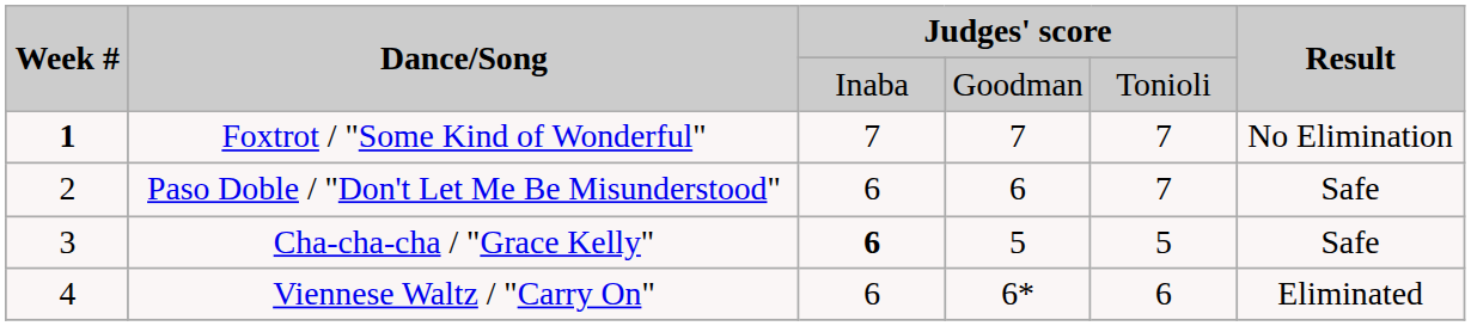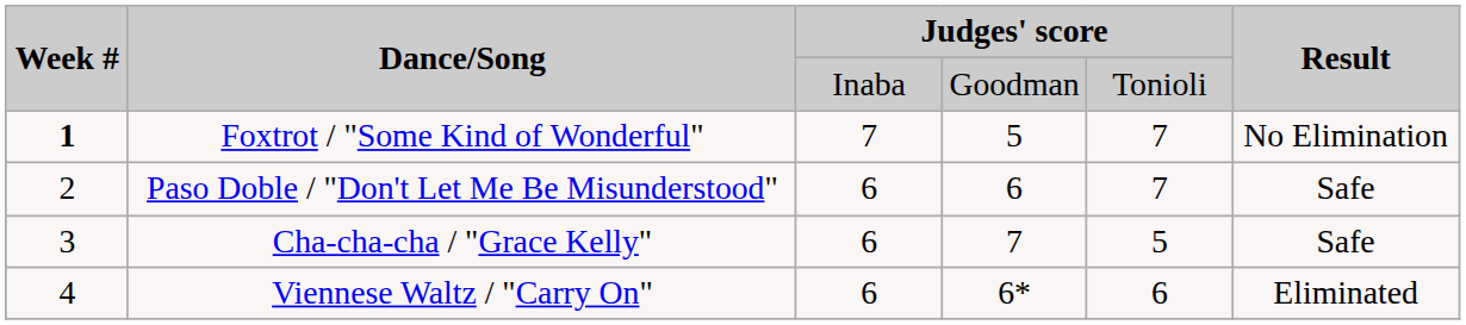 <table class="wikitable">
 <tr style="text-align: center; background:#ccc;">
 <td rowspan="2"><strong>Week #</strong></td>
 <td rowspan="2"><strong>Dance/Song</strong></td>
 <td colspan="3"><strong>Judges' score</strong></td>
 <td rowspan="2"><strong>Result</strong></td>
 </tr>
 <tr style="text-align: center; background:#ccc;">
 <td style="width:10%; ">Inaba</td>
 <td style="width:10%; ">Goodman</td>
 <td style="width:10%; ">Tonioli</td>
 </tr>
 <tr>
 <td style="text-align: center; background:#faf6f6;"><strong>1</strong></td>
 <td style="text-align: center; background:#faf6f6;"><a href='#'>Foxtrot</a> / "<a href='#'>Some Kind of Wonderful</a>"</td>
 <td style="text-align: center; background:#faf6f6;">7</td>
-<td style="text-align: center; background:#faf6f6;">7</td>
+<td style="text-align: center; background:#faf6f6;">5</td>
 <td style="text-align: center; background:#faf6f6;">7</td>
 <td style="text-align: center; background:#faf6f6;">No Elimination</td>
 </tr>
 <tr>
 <td style="text-align: center; background:#faf6f6;">2</td>
 <td style="text-align: center; background:#faf6f6;"><a href='#'>Paso Doble</a> / "<a href='#'>Don't Let Me Be Misunderstood</a>"</td>
 <td style="text-align: center; background:#faf6f6;">6</td>
 <td style="text-align: center; background:#faf6f6;">6</td>
 <td style="text-align: center; background:#faf6f6;">7</td>
 <td style="text-align: center; background:#faf6f6;">Safe</td>
 </tr>
 <tr>
 <td style="text-align: center; background:#faf6f6;">3</td>
 <td style="text-align: center; background:#faf6f6;"><a href='#'>Cha-cha-cha</a> / "<a href='#'>Grace Kelly</a>"</td>
-<td style="text-align: center; background:#faf6f6;"><strong>6</strong></td>
-<td style="text-align: center; background:#faf6f6;">5</td>
+<td style="text-align: center; background:#faf6f6;">6</td>
+<td style="text-align: center; background:#faf6f6;">7</td>
 <td style="text-align: center; background:#faf6f6;">5</td>
 <td style="text-align: center; background:#faf6f6;">Safe</td>
 </tr>
 <tr>
 <td style="text-align: center; background:#faf6f6;">4</td>
 <td style="text-align: center; background:#faf6f6;"><a href='#'>Viennese Waltz</a> / "<a href='#'>Carry On</a>"</td>
 <td style="text-align: center; background:#faf6f6;">6</td>
 <td style="text-align: center; background:#faf6f6;">6*</td>
 <td style="text-align: center; background:#faf6f6;">6</td>
 <td style="text-align: center; background:#faf6f6;">Eliminated</td>
 </tr>
 </table>
